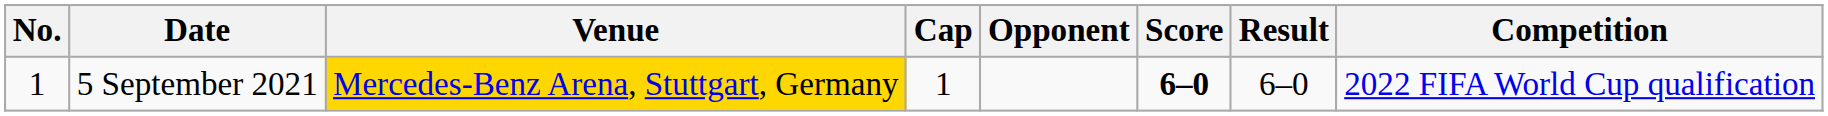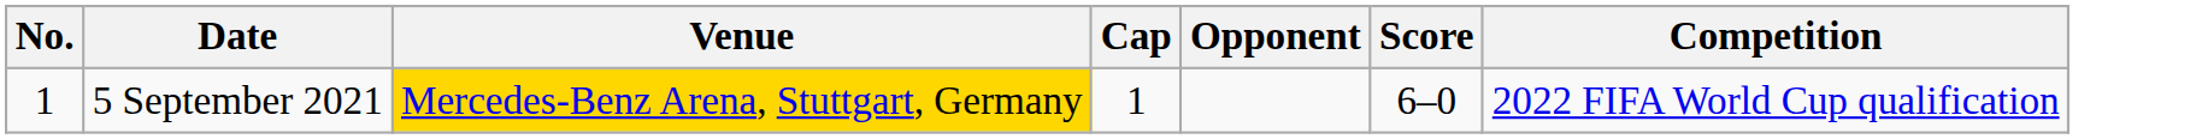 <table class="wikitable sortable">
 <tr>
 <th>No.</th>
 <th>Date</th>
 <th>Venue</th>
 <th>Cap</th>
 <th>Opponent</th>
 <th>Score</th>
-<th>Result</th>
 <th>Competition</th>
 </tr>
 <tr>
 <td align=center>1</td>
 <td>5 September 2021</td>
 <td style="background: gold;"><a href='#'>Mercedes-Benz Arena</a>, <a href='#'>Stuttgart</a>, Germany</td>
 <td align=center>1</td>
 <td></td>
-<td align=center><strong>6–0</strong></td>
 <td align=center>6–0</td>
 <td><a href='#'>2022 FIFA World Cup qualification</a></td>
 </tr>
 </table>
